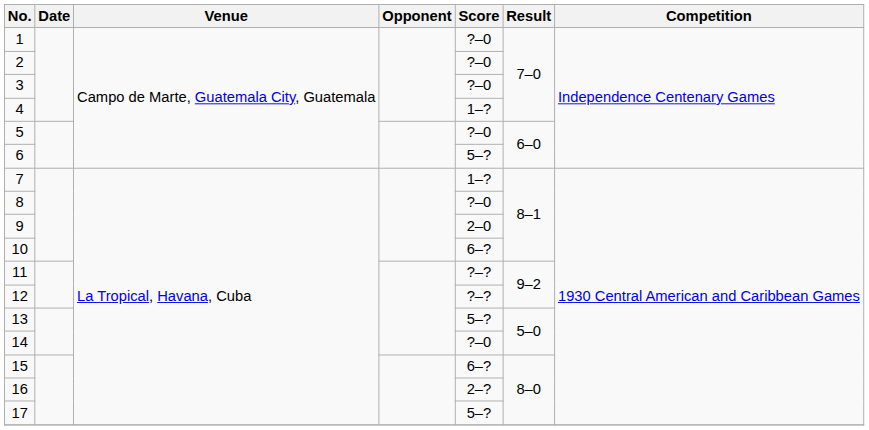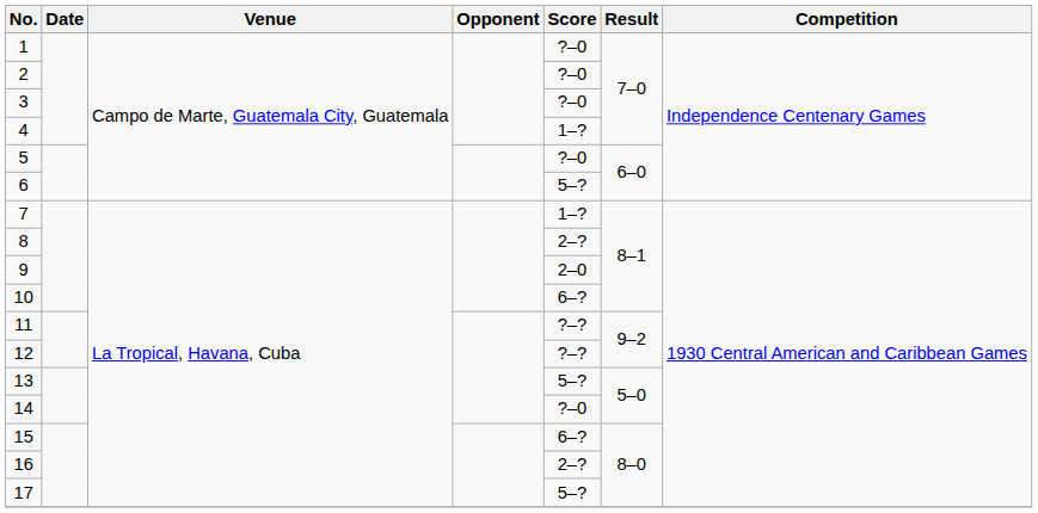 <table class="wikitable sortable">
 <tr>
 <th scope="col">No.</th>
 <th scope="col">Date</th>
 <th scope="col">Venue</th>
 <th scope="col">Opponent</th>
 <th scope="col">Score</th>
 <th scope="col">Result</th>
 <th scope="col">Competition</th>
 </tr>
 <tr>
 <td align="center">1</td>
 <td rowspan="4"></td>
 <td rowspan="6">Campo de Marte, <a href='#'>Guatemala City</a>, Guatemala</td>
 <td rowspan="4"></td>
 <td align="center">?–0</td>
 <td align="center" rowspan="4">7–0</td>
 <td rowspan="6"><a href='#'>Independence Centenary Games</a></td>
 </tr>
 <tr>
 <td align="center">2</td>
 <td align=center>?–0</td>
 </tr>
 <tr>
 <td align="center">3</td>
 <td align="center">?–0</td>
 </tr>
 <tr>
 <td align="center">4</td>
 <td align="center">1–?</td>
 </tr>
 <tr>
 <td align="center">5</td>
 <td rowspan="2"></td>
 <td rowspan="2"></td>
 <td align="center">?–0</td>
 <td align="center" rowspan="2">6–0</td>
 </tr>
 <tr>
 <td align="center">6</td>
 <td align="center">5–?</td>
 </tr>
 <tr>
 <td align="center">7</td>
 <td rowspan="4"></td>
 <td rowspan="11"><a href='#'>La Tropical</a>, <a href='#'>Havana</a>, Cuba</td>
 <td rowspan="4"></td>
 <td align="center">1–?</td>
 <td align="center" rowspan="4">8–1</td>
 <td rowspan="11"><a href='#'>1930 Central American and Caribbean Games</a></td>
 </tr>
 <tr>
 <td align="center">8</td>
-<td align="center">?–0</td>
+<td align=center>2–?</td>
 </tr>
 <tr>
 <td align="center">9</td>
 <td align="center">2–0</td>
 </tr>
 <tr>
 <td align="center">10</td>
 <td align="center">6–?</td>
 </tr>
 <tr>
 <td align="center">11</td>
 <td rowspan="2"></td>
 <td rowspan="4"></td>
 <td align="center">?–?</td>
 <td align="center" rowspan="2">9–2</td>
 </tr>
 <tr>
 <td align="center">12</td>
 <td align=center>?–?</td>
 </tr>
 <tr>
 <td align="center">13</td>
 <td rowspan="2"></td>
 <td align="center">5–?</td>
 <td align="center" rowspan="2">5–0</td>
 </tr>
 <tr>
 <td align="center">14</td>
 <td align=center>?–0</td>
 </tr>
 <tr>
 <td align="center">15</td>
 <td rowspan="3"></td>
 <td rowspan="3"></td>
 <td align="center">6–?</td>
 <td align="center" rowspan="3">8–0</td>
 </tr>
 <tr>
 <td align="center">16</td>
 <td align=center>2–?</td>
 </tr>
 <tr>
 <td align="center">17</td>
 <td align="center">5–?</td>
 </tr>
 <tr>
 </tr>
 </table>
